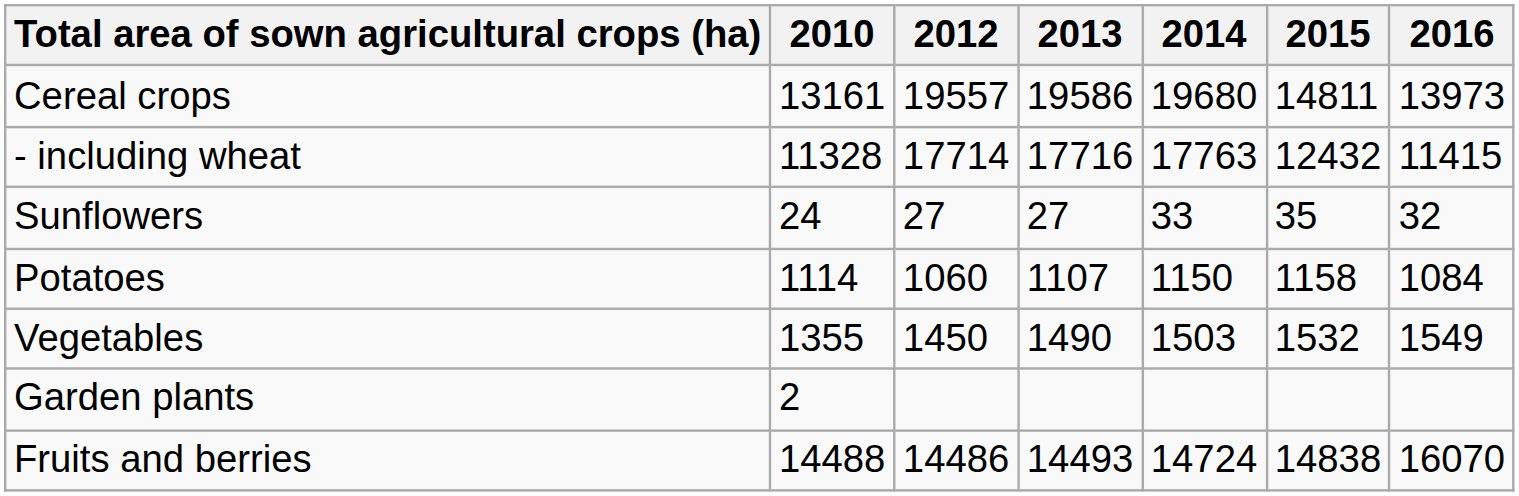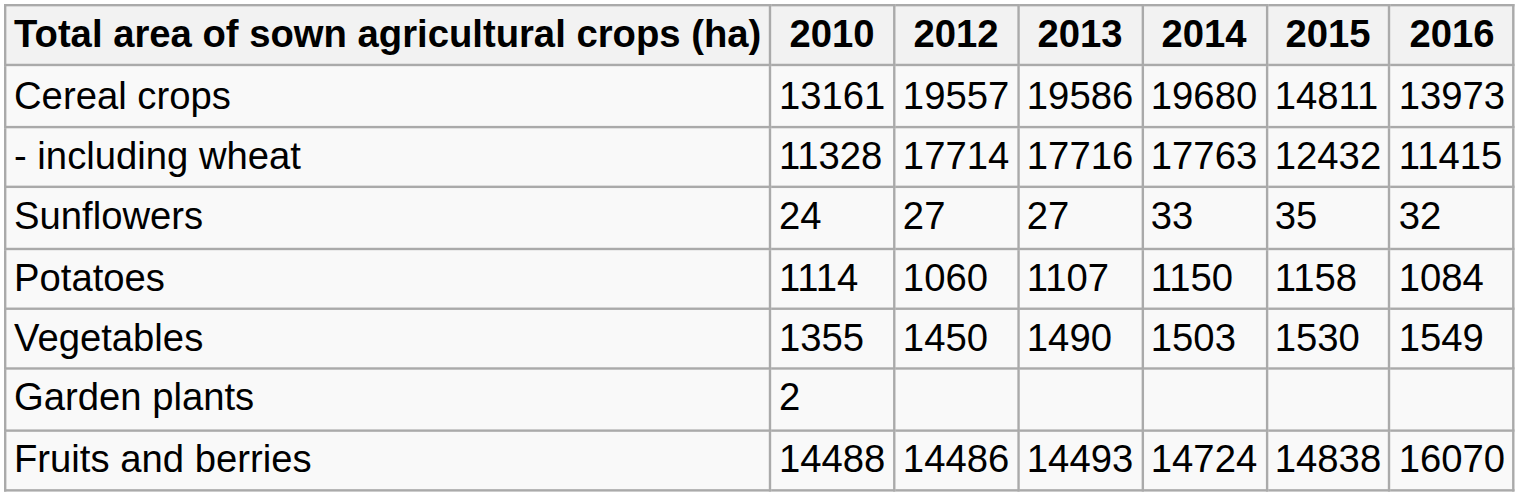 <table class="wikitable">
 <tr>
 <th>Total area of sown agricultural crops (ha)</th>
 <th>2010</th>
 <th>2012</th>
 <th>2013</th>
 <th>2014</th>
 <th>2015</th>
 <th>2016</th>
 </tr>
 <tr>
 <td>Cereal crops</td>
 <td>13161</td>
 <td>19557</td>
 <td>19586</td>
 <td>19680</td>
 <td>14811</td>
 <td>13973</td>
 </tr>
 <tr>
 <td>- including wheat</td>
 <td>11328</td>
 <td>17714</td>
 <td>17716</td>
 <td>17763</td>
 <td>12432</td>
 <td>11415</td>
 </tr>
 <tr>
 <td>Sunflowers</td>
 <td>24</td>
 <td>27</td>
 <td>27</td>
 <td>33</td>
 <td>35</td>
 <td>32</td>
 </tr>
 <tr>
 <td>Potatoes</td>
 <td>1114</td>
 <td>1060</td>
 <td>1107</td>
 <td>1150</td>
 <td>1158</td>
 <td>1084</td>
 </tr>
 <tr>
 <td>Vegetables</td>
 <td>1355</td>
 <td>1450</td>
 <td>1490</td>
 <td>1503</td>
-<td>1532</td>
+<td>1530</td>
 <td>1549</td>
 </tr>
 <tr>
 <td>Garden plants</td>
 <td>2</td>
 <td></td>
 <td></td>
 <td></td>
 <td></td>
 <td></td>
 </tr>
 <tr>
 <td>Fruits and berries</td>
 <td>14488</td>
 <td>14486</td>
 <td>14493</td>
 <td>14724</td>
 <td>14838</td>
 <td>16070</td>
 </tr>
 </table>
